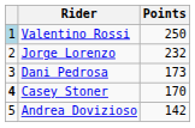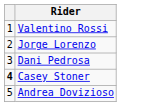 <table class="wikitable" style="font-size: 95%;">
 <tr>
 <th></th>
 <th>Rider</th>
-<th>Points</th>
 </tr>
 <tr>
-<td align=center style="background: lightblue;">1</td>
+<td align=center>1</td>
 <td> <a href='#'>Valentino Rossi</a></td>
-<td align=right>250</td>
 </tr>
 <tr>
 <td align=center>2</td>
 <td> <a href='#'>Jorge Lorenzo</a></td>
-<td align=right>232</td>
 </tr>
 <tr>
 <td align=center>3</td>
 <td> <a href='#'>Dani Pedrosa</a></td>
-<td align=right>173</td>
 </tr>
 <tr>
 <td align=center><strong>4</strong></td>
 <td> <a href='#'>Casey Stoner</a></td>
-<td align=right>170</td>
 </tr>
 <tr>
 <td align=center>5</td>
 <td> <a href='#'>Andrea Dovizioso</a></td>
-<td align=right>142</td>
 </tr>
 </table>
